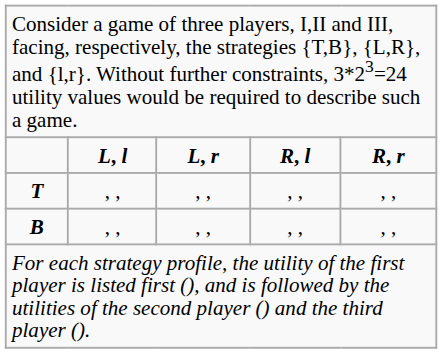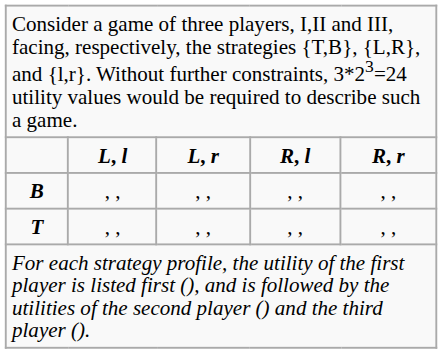 <table align="right" border="1" cellpadding="3" cellspacing="0" width="230px" style="margin: 1em 1em 1em 1em; background: #f9f9f9; border: 1px #aaa solid; border-collapse: collapse; font-size: 70%;">
 <tr>
 <td colspan="5">Consider a game of three players, I,II and III, facing, respectively, the strategies {T,B}, {L,R}, and {l,r}. Without further constraints, 3*2<sup>3</sup>=24 utility values would be required to describe such a game.</td>
 </tr>
 <tr>
 <td></td>
 <th align="center"><em>L</em>, <em>l</em></th>
 <th align="center"><em>L</em>, <em>r</em></th>
 <th align="center"><em>R</em>, <em>l</em></th>
 <th align="center"><em>R</em>, <em>r</em></th>
 </tr>
 <tr>
-<th align="center"><em>T</em></th>
+<th align="center"><em>B</em></th>
 <td align="center">, , </td>
 <td align="center">, , </td>
 <td align="center">, , </td>
 <td align="center">, , </td>
 </tr>
 <tr>
-<th align="center"><em>B</em></th>
+<th align="center"><em>T</em></th>
 <td align="center">, , </td>
 <td align="center">, , </td>
 <td align="center">, , </td>
 <td align="center">, , </td>
 </tr>
 <tr>
 <td colspan="5"><em>For each strategy profile, the utility of the first player is listed first (), and is followed by the utilities of the second player () and the third player ().</em></td>
 </tr>
 </table>
